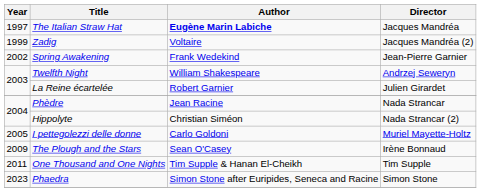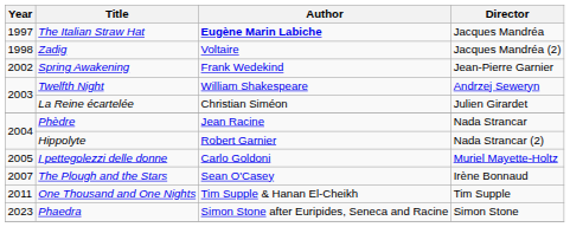 <table class="wikitable">
 <tr>
 <th>Year</th>
 <th>Title</th>
 <th>Author</th>
 <th>Director</th>
 </tr>
 <tr>
 <td>1997</td>
 <td><em><a href='#'>The Italian Straw Hat</a></em></td>
 <td><strong><a href='#'>Eugène Marin Labiche</a></strong></td>
 <td>Jacques Mandréa</td>
 </tr>
 <tr>
-<td>1999</td>
+<td>1998</td>
 <td><em><a href='#'>Zadig</a></em></td>
 <td><a href='#'>Voltaire</a></td>
 <td>Jacques Mandréa (2)</td>
 </tr>
 <tr>
 <td>2002</td>
 <td><em><a href='#'>Spring Awakening</a></em></td>
 <td><a href='#'>Frank Wedekind</a></td>
 <td>Jean-Pierre Garnier</td>
 </tr>
 <tr>
 <td rowspan="2">2003</td>
 <td><em><a href='#'>Twelfth Night</a></em></td>
 <td><a href='#'>William Shakespeare</a></td>
 <td><a href='#'>Andrzej Seweryn</a></td>
 </tr>
 <tr>
 <td><em>La Reine écartelée</em></td>
-<td><a href='#'>Robert Garnier</a></td>
+<td>Christian Siméon</td>
 <td>Julien Girardet</td>
 </tr>
 <tr>
 </tr>
 <tr>
 <td rowspan="2">2004</td>
 <td><em><a href='#'>Phèdre</a></em></td>
 <td><a href='#'>Jean Racine</a></td>
 <td>Nada Strancar</td>
 </tr>
 <tr>
 <td><em>Hippolyte</em></td>
-<td>Christian Siméon</td>
+<td><a href='#'>Robert Garnier</a></td>
 <td>Nada Strancar (2)</td>
 </tr>
 <tr>
 <td>2005</td>
 <td><em><a href='#'>I pettegolezzi delle donne</a></em></td>
 <td><a href='#'>Carlo Goldoni</a></td>
 <td><a href='#'>Muriel Mayette-Holtz</a></td>
 </tr>
 <tr>
-<td>2009</td>
+<td>2007</td>
 <td><em><a href='#'>The Plough and the Stars</a></em></td>
 <td><a href='#'>Sean O'Casey</a></td>
 <td>Irène Bonnaud</td>
 </tr>
 <tr>
 <td>2011</td>
 <td><em><a href='#'>One Thousand and One Nights</a></em></td>
 <td><a href='#'>Tim Supple</a> & Hanan El-Cheikh</td>
 <td>Tim Supple</td>
 </tr>
 <tr>
 <td>2023</td>
 <td><em><a href='#'>Phaedra</a></em></td>
 <td><a href='#'>Simon Stone</a> after Euripides, Seneca and Racine</td>
 <td>Simon Stone</td>
 </tr>
 <tr>
 </tr>
 </table>
